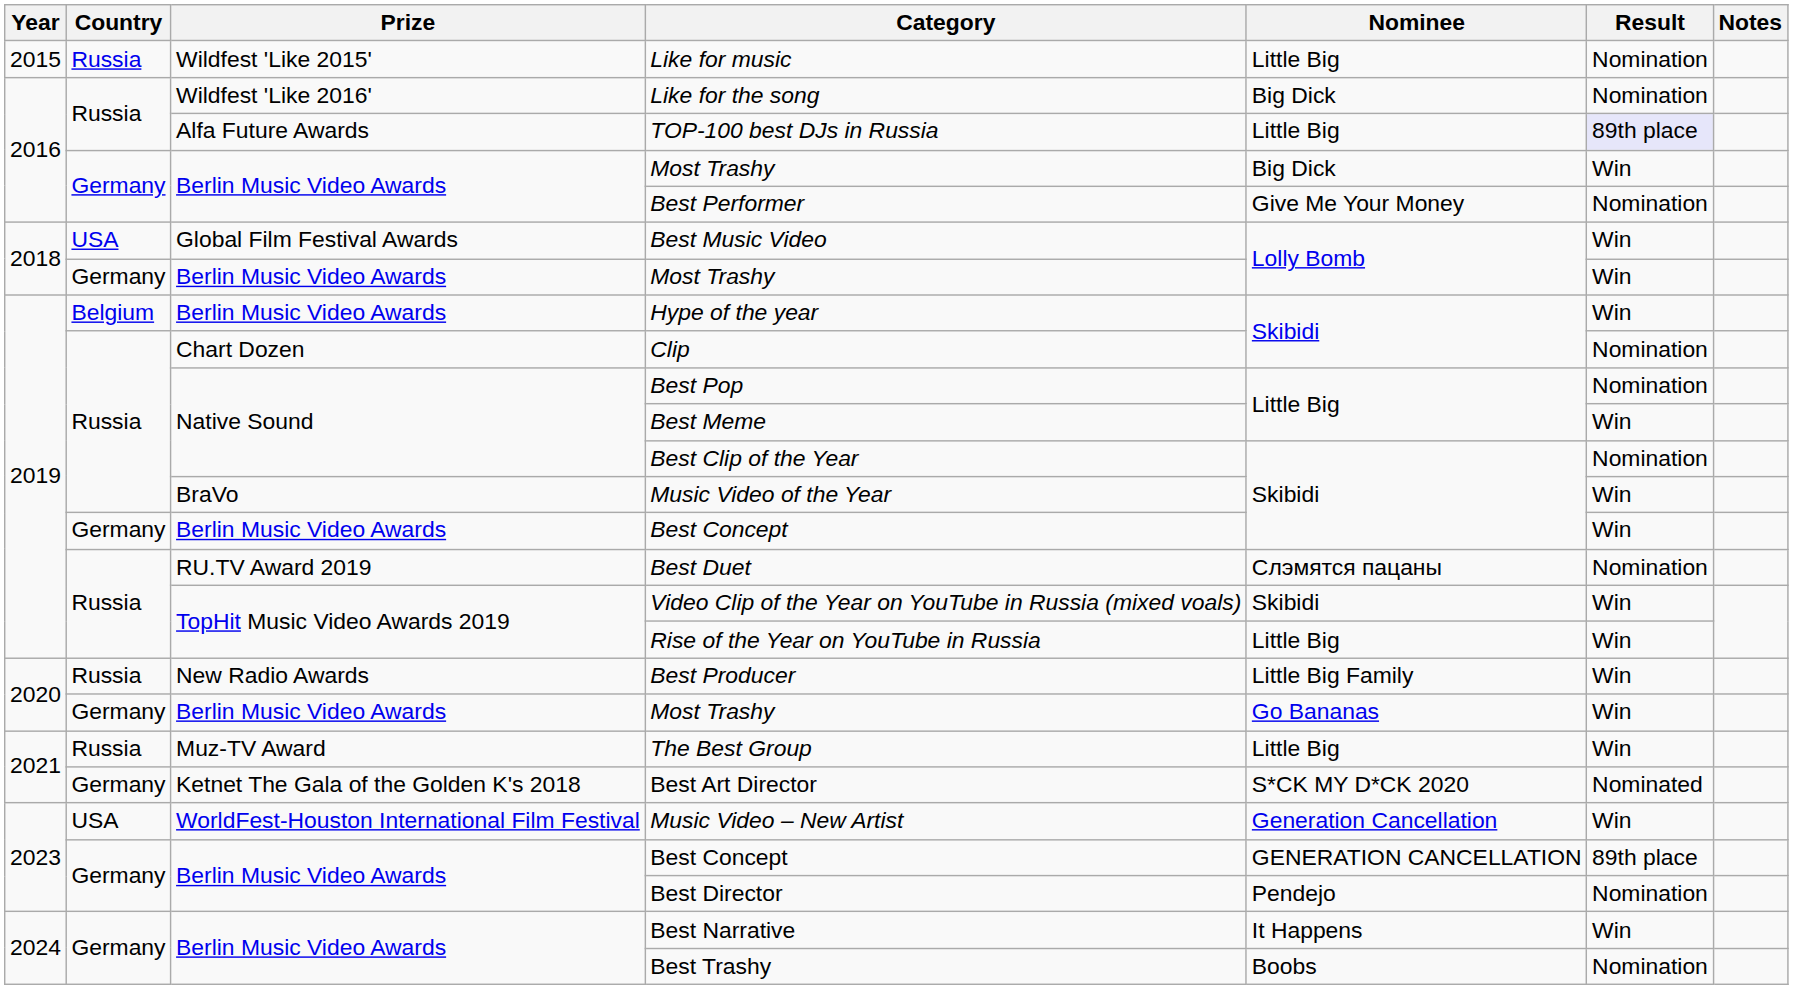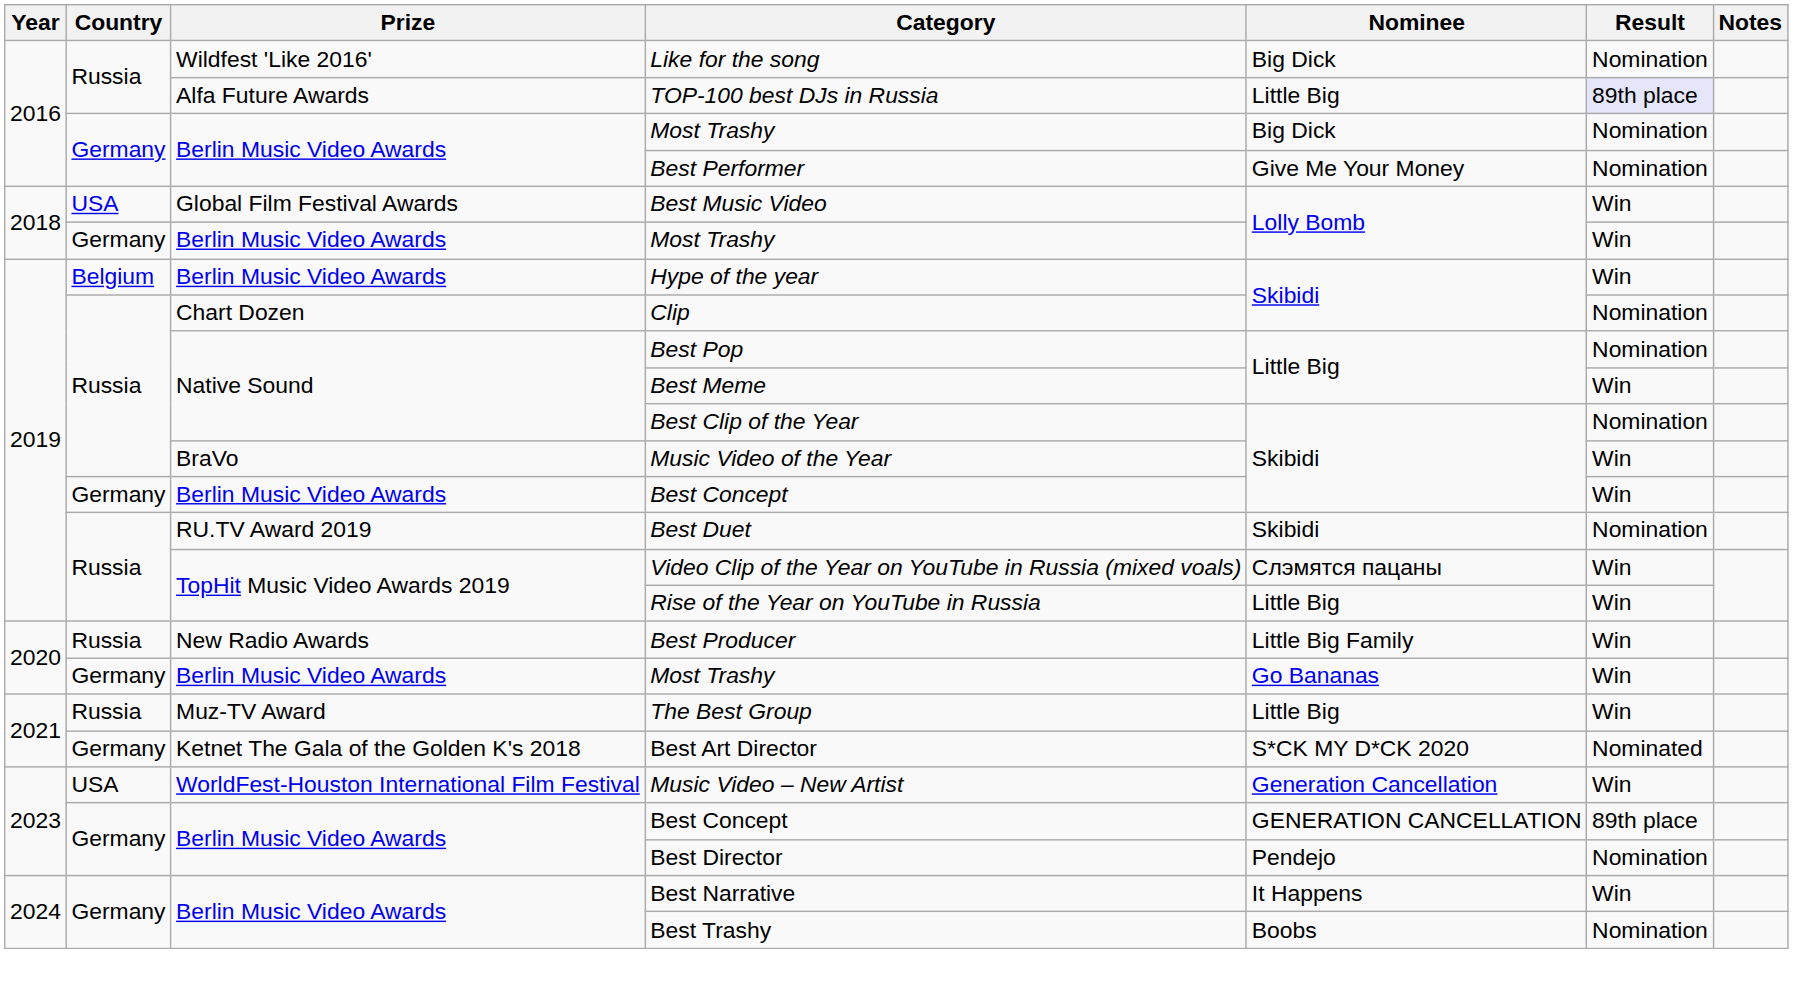 <table class="wikitable sortable">
 <tr>
 <th>Year</th>
 <th>Country</th>
 <th>Prize</th>
 <th>Category</th>
 <th>Nominee</th>
 <th>Result</th>
 <th>Notes</th>
-</tr>
-<tr>
-<td>2015</td>
-<td><a href='#'>Russia</a></td>
-<td>Wildfest 'Like 2015'</td>
-<td><em>Like for music</em></td>
-<td>Little Big</td>
-<td>Nomination</td>
-<td></td>
 </tr>
 <tr>
 <td rowspan="4">2016</td>
 <td rowspan="2">Russia</td>
 <td>Wildfest 'Like 2016'</td>
 <td><em>Like for the song</em></td>
 <td>Big Dick</td>
 <td>Nomination</td>
 <td></td>
 </tr>
 <tr>
 <td>Alfa Future Awards</td>
 <td><em>TOP-100 best DJs in Russia</em></td>
 <td>Little Big</td>
 <td style="background: lavender;">89th place</td>
 <td></td>
 </tr>
 <tr>
 <td rowspan="2"><a href='#'>Germany</a></td>
 <td rowspan="2"><a href='#'>Berlin Music Video Awards</a></td>
 <td><em>Most Trashy</em></td>
 <td>Big Dick</td>
-<td>Win</td>
+<td>Nomination</td>
 <td></td>
 </tr>
 <tr>
 <td><em>Best Performer</em></td>
 <td>Give Me Your Money</td>
 <td>Nomination</td>
 <td></td>
 </tr>
 <tr>
 <td rowspan="2">2018</td>
 <td><a href='#'>USA</a></td>
 <td>Global Film Festival Awards</td>
 <td><em>Best Music Video</em></td>
 <td rowspan="2"><a href='#'>Lolly Bomb</a></td>
 <td>Win</td>
 <td></td>
 </tr>
 <tr>
 <td>Germany</td>
 <td><a href='#'>Berlin Music Video Awards</a></td>
 <td><em>Most Trashy</em></td>
 <td>Win</td>
 <td></td>
 </tr>
 <tr>
 <td rowspan="10">2019</td>
 <td><a href='#'>Belgium</a></td>
 <td><a href='#'>Berlin Music Video Awards</a></td>
 <td><em>Hype of the year</em></td>
 <td rowspan="2"><a href='#'>Skibidi</a></td>
 <td>Win</td>
 <td></td>
 </tr>
 <tr>
 <td rowspan="5">Russia</td>
 <td>Chart Dozen</td>
 <td><em>Clip</em></td>
 <td>Nomination</td>
 <td></td>
 </tr>
 <tr>
 <td rowspan="3">Native Sound</td>
 <td><em>Best Pop</em></td>
 <td rowspan="2">Little Big</td>
 <td>Nomination</td>
 <td></td>
 </tr>
 <tr>
 <td><em>Best Meme</em></td>
 <td>Win</td>
 <td></td>
 </tr>
 <tr>
 <td><em>Best Clip of the Year</em></td>
 <td rowspan="3">Skibidi</td>
 <td>Nomination</td>
 <td></td>
 </tr>
 <tr>
 <td>BraVo</td>
 <td><em>Music Video of the Year</em></td>
 <td>Win</td>
 <td></td>
 </tr>
 <tr>
 <td>Germany</td>
 <td><a href='#'>Berlin Music Video Awards</a></td>
 <td><em>Best Concept</em></td>
 <td>Win</td>
 <td></td>
 </tr>
 <tr>
 <td rowspan="3">Russia</td>
 <td>RU.TV Award 2019</td>
 <td><em>Best Duet</em></td>
-<td>Слэмятся пацаны</td>
+<td>Skibidi</td>
 <td>Nomination</td>
 <td></td>
 </tr>
 <tr>
 <td rowspan="2"><a href='#'>TopHit</a> Music Video Awards 2019</td>
 <td><em>Video Clip of the Year on YouTube in Russia (mixed voals)</em></td>
-<td>Skibidi</td>
+<td>Слэмятся пацаны</td>
 <td>Win</td>
 <td rowspan="2"></td>
 </tr>
 <tr>
 <td><em>Rise of the Year on YouTube in Russia</em></td>
 <td>Little Big</td>
 <td>Win</td>
 </tr>
 <tr>
 <td rowspan="2">2020</td>
 <td>Russia</td>
 <td>New Radio Awards</td>
 <td><em>Best Producer</em></td>
 <td>Little Big Family</td>
 <td>Win</td>
 <td></td>
 </tr>
 <tr>
 <td>Germany</td>
 <td><a href='#'>Berlin Music Video Awards</a></td>
 <td><em>Most Trashy</em></td>
 <td><a href='#'>Go Bananas</a></td>
 <td>Win</td>
 <td></td>
 </tr>
 <tr>
 <td rowspan="2">2021</td>
 <td>Russia</td>
 <td>Muz-TV Award</td>
 <td><em>The Best Group</em></td>
 <td>Little Big</td>
 <td>Win</td>
 <td></td>
 </tr>
 <tr>
 <td>Germany</td>
 <td>Ketnet The Gala of the Golden K's 2018</td>
 <td>Best Art Director</td>
 <td>S*CK MY D*CK 2020</td>
 <td>Nominated</td>
 <td></td>
 </tr>
 <tr>
 <td rowspan="3">2023</td>
 <td>USA</td>
 <td><a href='#'>WorldFest-Houston International Film Festival</a></td>
 <td><em>Music Video – New Artist</em></td>
 <td><a href='#'>Generation Cancellation</a></td>
 <td>Win</td>
 <td></td>
 </tr>
 <tr>
 <td rowspan="2">Germany</td>
 <td rowspan="2"><a href='#'>Berlin Music Video Awards</a></td>
 <td>Best Concept</td>
 <td>GENERATION CANCELLATION</td>
 <td>89th place</td>
 <td></td>
 </tr>
 <tr>
 <td>Best Director</td>
 <td>Pendejo</td>
 <td>Nomination</td>
 <td></td>
 </tr>
 <tr>
 <td rowspan="2">2024</td>
 <td rowspan="2">Germany</td>
 <td rowspan="2"><a href='#'>Berlin Music Video Awards</a></td>
 <td>Best Narrative</td>
 <td>It Happens</td>
 <td>Win</td>
 <td></td>
 </tr>
 <tr>
 <td>Best Trashy</td>
 <td>Boobs</td>
 <td>Nomination</td>
 <td></td>
 </tr>
 </table>
